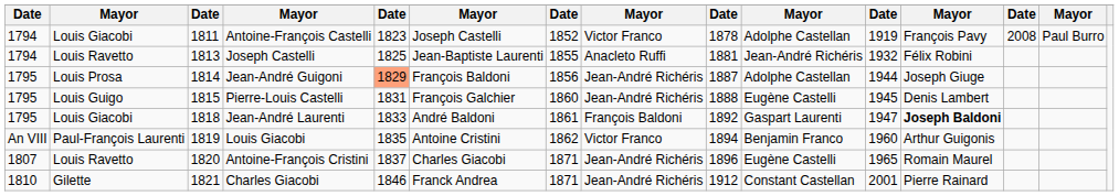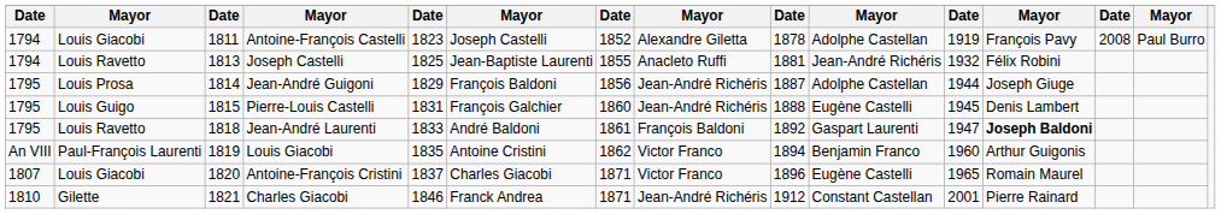 <table class="wikitable">
 <tr style="background: #ddffdd">
 </tr>
 <tr>
 <th>Date</th>
 <th>Mayor</th>
 <th>Date</th>
 <th>Mayor</th>
 <th>Date</th>
 <th>Mayor</th>
 <th>Date</th>
 <th>Mayor</th>
 <th>Date</th>
 <th>Mayor</th>
 <th>Date</th>
 <th>Mayor</th>
 <th>Date</th>
 <th>Mayor</th>
 <th></th>
 </tr>
 <tr>
 <td>1794</td>
 <td>Louis Giacobi</td>
 <td>1811</td>
 <td>Antoine-François Castelli</td>
 <td>1823</td>
 <td>Joseph Castelli</td>
 <td>1852</td>
-<td>Victor Franco</td>
+<td>Alexandre Giletta</td>
 <td>1878</td>
 <td>Adolphe Castellan</td>
 <td>1919</td>
 <td>François Pavy</td>
 <td>2008</td>
 <td>Paul Burro</td>
 </tr>
 <tr>
 <td>1794</td>
 <td>Louis Ravetto</td>
 <td>1813</td>
 <td>Joseph Castelli</td>
 <td>1825</td>
 <td>Jean-Baptiste Laurenti</td>
 <td>1855</td>
 <td>Anacleto Ruffi</td>
 <td>1881</td>
 <td>Jean-André Richéris</td>
 <td>1932</td>
 <td>Félix Robini</td>
 <td></td>
 <td></td>
 </tr>
 <tr>
 <td>1795</td>
 <td>Louis Prosa</td>
 <td>1814</td>
 <td>Jean-André Guigoni</td>
-<td style="background: lightsalmon;">1829</td>
+<td>1829</td>
 <td>François Baldoni</td>
 <td>1856</td>
 <td>Jean-André Richéris</td>
 <td>1887</td>
 <td>Adolphe Castellan</td>
 <td>1944</td>
 <td>Joseph Giuge</td>
 <td></td>
 <td></td>
 </tr>
 <tr>
 <td>1795</td>
 <td>Louis Guigo</td>
 <td>1815</td>
 <td>Pierre-Louis Castelli</td>
 <td>1831</td>
 <td>François Galchier</td>
 <td>1860</td>
 <td>Jean-André Richéris</td>
 <td>1888</td>
 <td>Eugène Castelli</td>
 <td>1945</td>
 <td>Denis Lambert</td>
 <td></td>
 <td></td>
 </tr>
 <tr>
 <td>1795</td>
-<td>Louis Giacobi</td>
+<td>Louis Ravetto</td>
 <td>1818</td>
 <td>Jean-André Laurenti</td>
 <td>1833</td>
 <td>André Baldoni</td>
 <td>1861</td>
 <td>François Baldoni</td>
 <td>1892</td>
 <td>Gaspart Laurenti</td>
 <td>1947</td>
 <td><strong>Joseph Baldoni</strong></td>
 <td></td>
 <td></td>
 </tr>
 <tr>
 <td>An VIII</td>
 <td>Paul-François Laurenti</td>
 <td>1819</td>
 <td>Louis Giacobi</td>
 <td>1835</td>
 <td>Antoine Cristini</td>
 <td>1862</td>
 <td>Victor Franco</td>
 <td>1894</td>
 <td>Benjamin Franco</td>
 <td>1960</td>
 <td>Arthur Guigonis</td>
 <td></td>
 <td></td>
 </tr>
 <tr>
 <td>1807</td>
-<td>Louis Ravetto</td>
+<td>Louis Giacobi</td>
 <td>1820</td>
 <td>Antoine-François Cristini</td>
 <td>1837</td>
 <td>Charles Giacobi</td>
 <td>1871</td>
-<td>Jean-André Richéris</td>
+<td>Victor Franco</td>
 <td>1896</td>
 <td>Eugène Castelli</td>
 <td>1965</td>
 <td>Romain Maurel</td>
 <td></td>
 <td></td>
 </tr>
 <tr>
 <td>1810</td>
 <td>Gilette</td>
 <td>1821</td>
 <td>Charles Giacobi</td>
 <td>1846</td>
 <td>Franck Andrea</td>
 <td>1871</td>
 <td>Jean-André Richéris</td>
 <td>1912</td>
 <td>Constant Castellan</td>
 <td>2001</td>
 <td>Pierre Rainard</td>
 <td></td>
 <td></td>
 </tr>
 </table>
